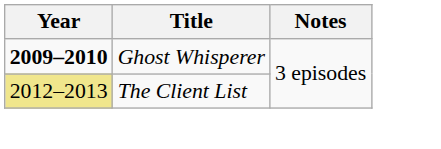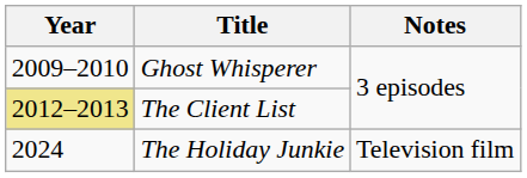 <table class="wikitable sortable">
 <tr>
 <th>Year</th>
 <th>Title</th>
 <th class="unsortable">Notes</th>
 </tr>
 <tr>
-<td><strong>2009–2010</strong></td>
+<td>2009–2010</td>
 <td><em>Ghost Whisperer</em></td>
 <td rowspan=2>3 episodes</td>
 </tr>
 <tr>
 <td style="background: khaki;">2012–2013</td>
 <td><em>The Client List</em></td>
 </tr>
+<tr>
+<td>2024</td>
+<td><em>The Holiday Junkie</em></td>
+<td>Television film</td>
+</tr>
 </table>
